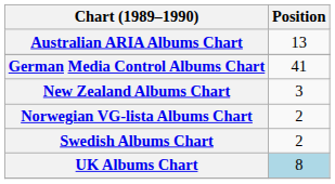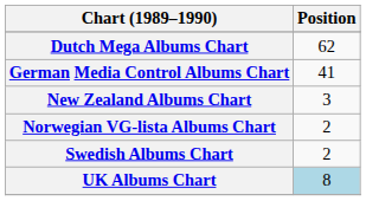 <table class="wikitable sortable plainrowheaders" style="text-align:center;">
 <tr>
 <th scope="col">Chart (1989–1990)</th>
 <th scope="col">Position</th>
 </tr>
 <tr>
-<th scope="row"><a href='#'>Australian ARIA Albums Chart</a></th>
-<td>13</td>
 </tr>
 <tr>
+<th scope="row"><a href='#'>Dutch Mega Albums Chart</a></th>
+<td>62</td>
 </tr>
 <tr>
 <th scope="row"><a href='#'>German</a> <a href='#'>Media Control Albums Chart</a></th>
 <td>41</td>
 </tr>
 <tr>
 <th scope="row"><a href='#'>New Zealand Albums Chart</a></th>
 <td>3</td>
 </tr>
 <tr>
 <th scope="row"><a href='#'>Norwegian VG-lista Albums Chart</a></th>
 <td>2</td>
 </tr>
 <tr>
 <th scope="row"><a href='#'>Swedish Albums Chart</a></th>
 <td>2</td>
 </tr>
 <tr>
 <th scope="row"><a href='#'>UK Albums Chart</a></th>
 <td style="background: lightblue;">8</td>
 </tr>
 <tr>
 </tr>
 <tr>
 </tr>
 </table>
